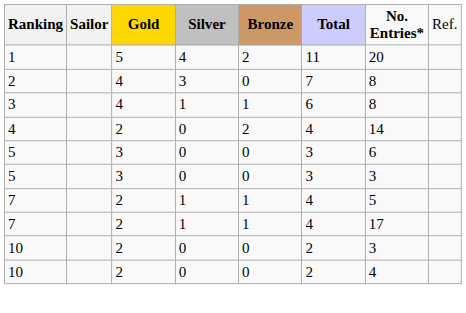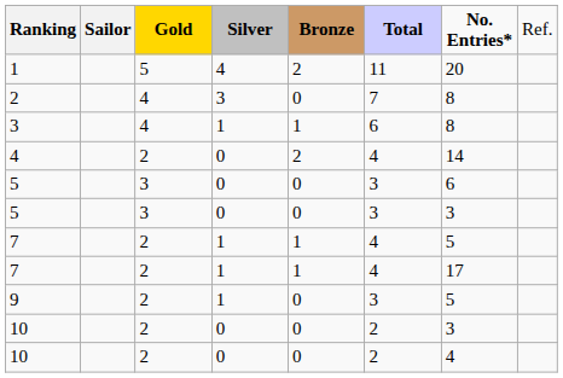 <table class="wikitable sortable">
 <tr>
 <th align=center><strong>Ranking</strong></th>
 <th align=center><strong>Sailor</strong></th>
 <td style="background:gold; width:60px; text-align:center;"><strong>Gold</strong></td>
 <td style="background:silver; width:60px; text-align:center;"><strong>Silver</strong></td>
 <td style="background:#c96; width:60px; text-align:center;"><strong>Bronze</strong></td>
 <td style="background:#ccf; width:60px; text-align:center;"><strong>Total</strong></td>
 <td style="width:60px; text-align:center;"><strong>No. Entries*</strong></td>
 <td>Ref.</td>
 </tr>
 <tr>
 <td>1</td>
 <td></td>
 <td>5</td>
 <td>4</td>
 <td>2</td>
 <td>11</td>
 <td>20</td>
 <td></td>
 </tr>
 <tr>
 <td>2</td>
 <td></td>
 <td>4</td>
 <td>3</td>
 <td>0</td>
 <td>7</td>
 <td>8</td>
 <td></td>
 </tr>
 <tr>
 <td>3</td>
 <td></td>
 <td>4</td>
 <td>1</td>
 <td>1</td>
 <td>6</td>
 <td>8</td>
 <td></td>
 </tr>
 <tr>
 <td>4</td>
 <td></td>
 <td>2</td>
 <td>0</td>
 <td>2</td>
 <td>4</td>
 <td>14</td>
 <td></td>
 </tr>
 <tr>
 <td>5</td>
 <td></td>
 <td>3</td>
 <td>0</td>
 <td>0</td>
 <td>3</td>
 <td>6</td>
 <td></td>
 </tr>
 <tr>
 <td>5</td>
 <td></td>
 <td>3</td>
 <td>0</td>
 <td>0</td>
 <td>3</td>
 <td>3</td>
 <td></td>
 </tr>
 <tr>
 <td>7</td>
 <td></td>
 <td>2</td>
 <td>1</td>
 <td>1</td>
 <td>4</td>
 <td>5</td>
 <td></td>
 </tr>
 <tr>
 <td>7</td>
 <td></td>
 <td>2</td>
 <td>1</td>
 <td>1</td>
 <td>4</td>
 <td>17</td>
 <td></td>
 </tr>
 <tr>
+<td>9</td>
+<td></td>
+<td>2</td>
+<td>1</td>
+<td>0</td>
+<td>3</td>
+<td>5</td>
+<td></td>
+</tr>
+<tr>
 <td>10</td>
 <td></td>
 <td>2</td>
 <td>0</td>
 <td>0</td>
 <td>2</td>
 <td>3</td>
 <td></td>
 </tr>
 <tr>
 <td>10</td>
 <td></td>
 <td>2</td>
 <td>0</td>
 <td>0</td>
 <td>2</td>
 <td>4</td>
 <td></td>
 </tr>
 </table>
